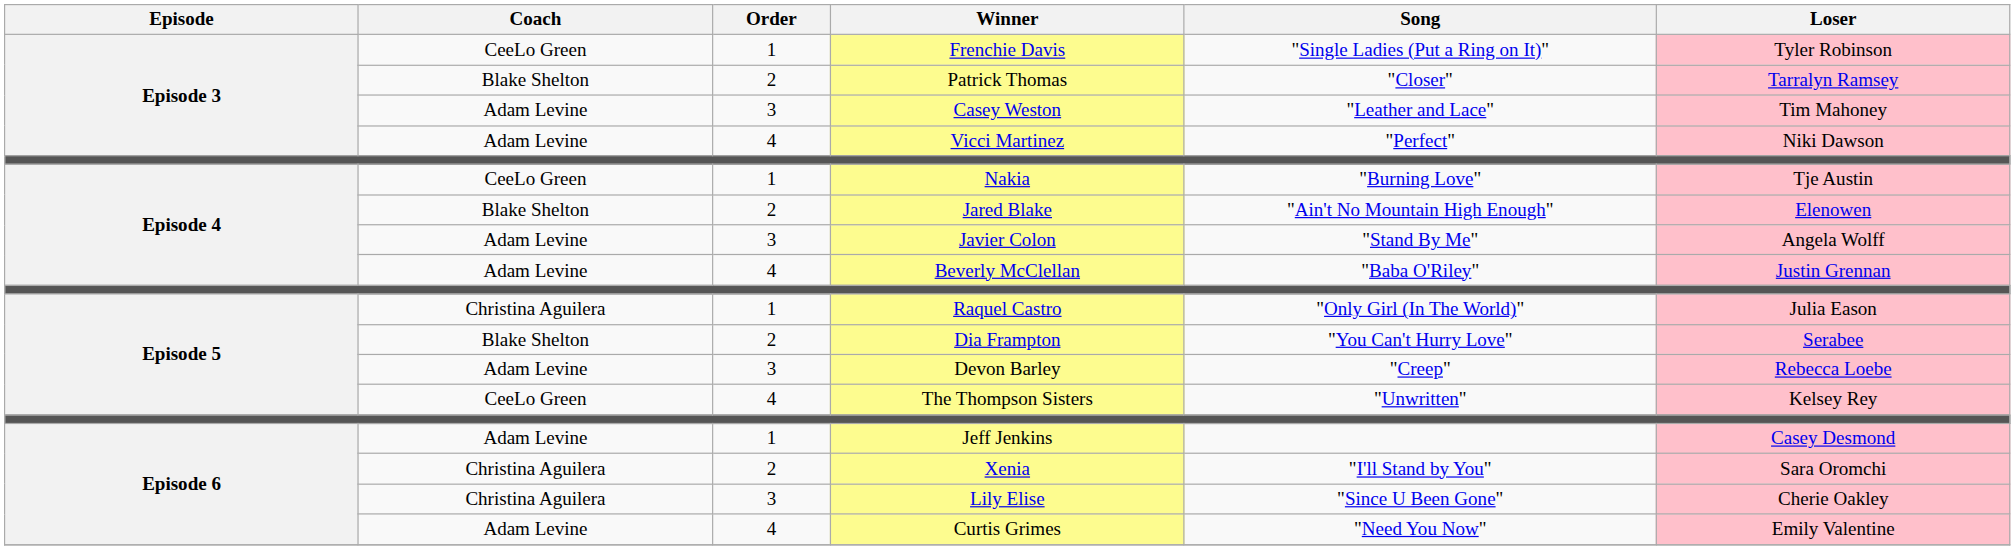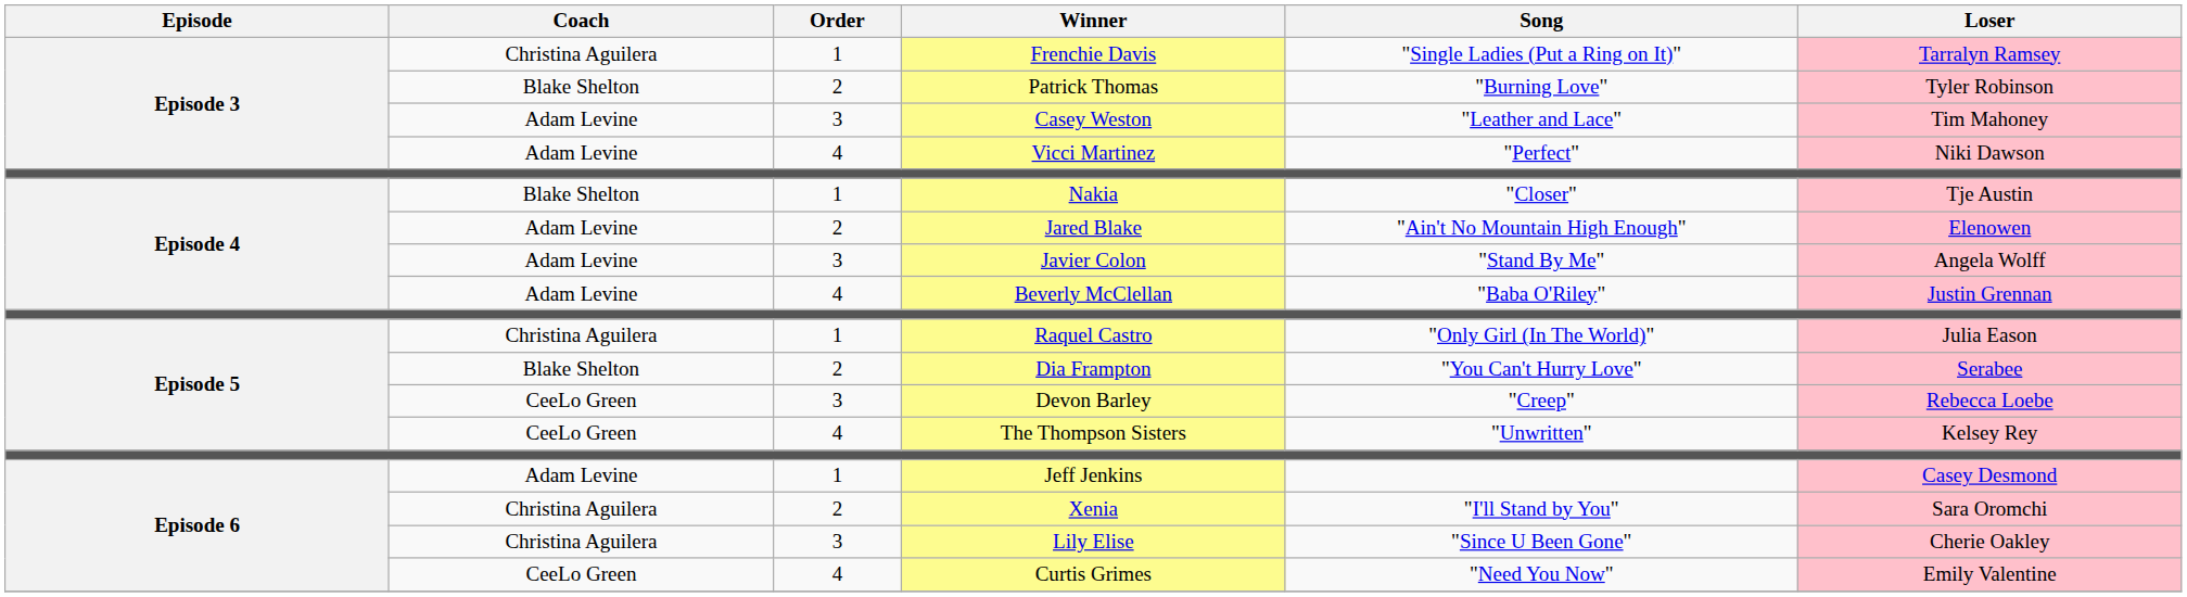 <table class="wikitable" style="text-align: center; width:85%;">
 <tr>
 <th width="15%">Episode</th>
 <th width="15%">Coach</th>
 <th width="05%">Order</th>
 <th width="15%">Winner</th>
 <th width="20%">Song</th>
 <th width="15%">Loser</th>
 </tr>
 <tr>
 <th rowspan="4">Episode 3<br><small></small></th>
-<td>CeeLo Green</td>
+<td>Christina Aguilera</td>
 <td>1</td>
 <td style="background:#fdfc8f"><a href='#'>Frenchie Davis</a></td>
 <td>"<a href='#'>Single Ladies (Put a Ring on It)</a>"</td>
-<td style="background:pink">Tyler Robinson</td>
+<td style="background:pink"><a href='#'>Tarralyn Ramsey</a></td>
 </tr>
 <tr>
 <td>Blake Shelton</td>
 <td>2</td>
 <td style="background:#fdfc8f">Patrick Thomas</td>
-<td>"<a href='#'>Closer</a>"</td>
-<td style="background:pink"><a href='#'>Tarralyn Ramsey</a></td>
+<td>"<a href='#'>Burning Love</a>"</td>
+<td style="background:pink">Tyler Robinson</td>
 </tr>
 <tr>
 <td>Adam Levine</td>
 <td>3</td>
 <td style="background:#fdfc8f"><a href='#'>Casey Weston</a></td>
 <td>"<a href='#'>Leather and Lace</a>"</td>
 <td style="background:pink">Tim Mahoney</td>
 </tr>
 <tr>
 <td>Adam Levine</td>
 <td>4</td>
 <td style="background:#fdfc8f"><a href='#'>Vicci Martinez</a></td>
 <td>"<a href='#'>Perfect</a>"</td>
 <td style="background:pink">Niki Dawson</td>
 </tr>
 <tr>
 <td colspan="6" style="background:#555555;"></td>
 </tr>
 <tr>
 <th rowspan="4">Episode 4<br><small></small></th>
-<td>CeeLo Green</td>
+<td>Blake Shelton</td>
 <td>1</td>
 <td style="background:#fdfc8f"><a href='#'>Nakia</a></td>
-<td>"<a href='#'>Burning Love</a>"</td>
+<td>"<a href='#'>Closer</a>"</td>
 <td style="background:pink">Tje Austin</td>
 </tr>
 <tr>
-<td>Blake Shelton</td>
+<td>Adam Levine</td>
 <td>2</td>
 <td style="background:#fdfc8f"><a href='#'>Jared Blake</a></td>
 <td>"<a href='#'>Ain't No Mountain High Enough</a>"</td>
 <td style="background:pink"><a href='#'>Elenowen</a></td>
 </tr>
 <tr>
 <td>Adam Levine</td>
 <td>3</td>
 <td style="background:#fdfc8f"><a href='#'>Javier Colon</a></td>
 <td>"<a href='#'>Stand By Me</a>"</td>
 <td style="background:pink">Angela Wolff</td>
 </tr>
 <tr>
 <td>Adam Levine</td>
 <td>4</td>
 <td style="background:#fdfc8f"><a href='#'>Beverly McClellan</a></td>
 <td>"<a href='#'>Baba O'Riley</a>"</td>
 <td style="background:pink"><a href='#'>Justin Grennan</a></td>
 </tr>
 <tr>
 <td colspan="6" style="background:#555555;"></td>
 </tr>
 <tr>
 <th rowspan="4">Episode 5<br><small></small></th>
 <td>Christina Aguilera</td>
 <td>1</td>
 <td style="background:#fdfc8f"><a href='#'>Raquel Castro</a></td>
 <td>"<a href='#'>Only Girl (In The World)</a>"</td>
 <td style="background:pink">Julia Eason</td>
 </tr>
 <tr>
 <td>Blake Shelton</td>
 <td>2</td>
 <td style="background:#fdfc8f"><a href='#'>Dia Frampton</a></td>
 <td>"<a href='#'>You Can't Hurry Love</a>"</td>
 <td style="background:pink"><a href='#'>Serabee</a></td>
 </tr>
 <tr>
-<td>Adam Levine</td>
+<td>CeeLo Green</td>
 <td>3</td>
 <td style="background:#fdfc8f">Devon Barley</td>
 <td>"<a href='#'>Creep</a>"</td>
 <td style="background:pink"><a href='#'>Rebecca Loebe</a></td>
 </tr>
 <tr>
 <td>CeeLo Green</td>
 <td>4</td>
 <td style="background:#fdfc8f">The Thompson Sisters</td>
 <td>"<a href='#'>Unwritten</a>"</td>
 <td style="background:pink">Kelsey Rey</td>
 </tr>
 <tr>
 <td colspan="6" style="background:#555555;"></td>
 </tr>
 <tr>
 <th rowspan="4">Episode 6<br><small></small></th>
 <td>Adam Levine</td>
 <td>1</td>
 <td style="background:#fdfc8f">Jeff Jenkins</td>
 <td></td>
 <td style="background:pink"><a href='#'>Casey Desmond</a></td>
 </tr>
 <tr>
 <td>Christina Aguilera</td>
 <td>2</td>
 <td style="background:#fdfc8f"><a href='#'>Xenia</a></td>
 <td>"<a href='#'>I'll Stand by You</a>"</td>
 <td style="background:pink">Sara Oromchi</td>
 </tr>
 <tr>
 <td>Christina Aguilera</td>
 <td>3</td>
 <td style="background:#fdfc8f"><a href='#'>Lily Elise</a></td>
 <td>"<a href='#'>Since U Been Gone</a>"</td>
 <td style="background:pink">Cherie Oakley</td>
 </tr>
 <tr>
-<td>Adam Levine</td>
+<td>CeeLo Green</td>
 <td>4</td>
 <td style="background:#fdfc8f">Curtis Grimes</td>
 <td>"<a href='#'>Need You Now</a>"</td>
 <td style="background:pink">Emily Valentine</td>
 </tr>
 <tr>
 </tr>
 </table>
